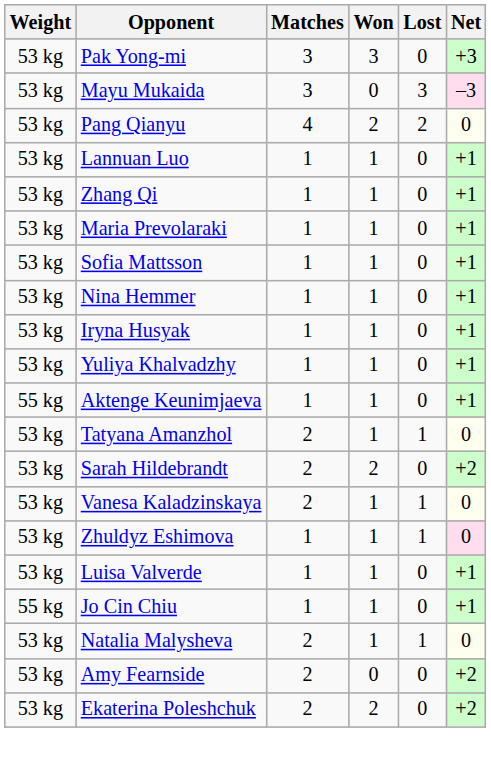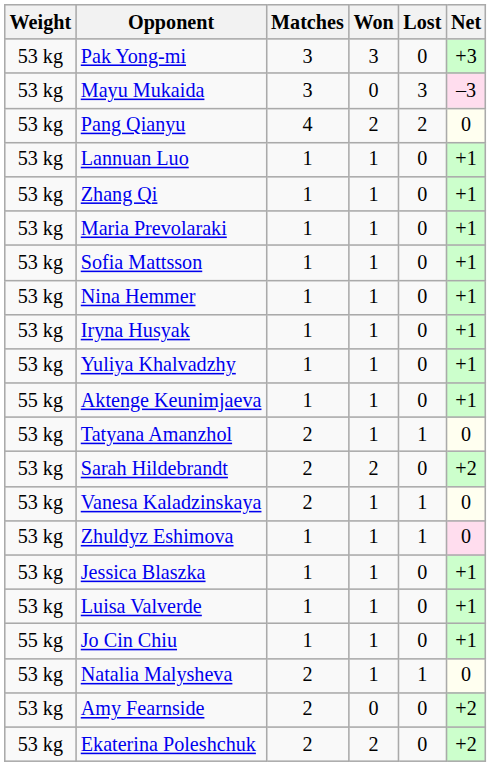 <table class=wikitable style="text-align:center; font-size:small">
 <tr>
 <th>Weight</th>
 <th>Opponent</th>
 <th>Matches</th>
 <th>Won</th>
 <th>Lost</th>
 <th>Net</th>
 </tr>
 <tr>
 <td>53 kg</td>
 <td align="left"> <a href='#'>Pak Yong-mi</a></td>
 <td>3</td>
 <td>3</td>
 <td>0</td>
 <td bgcolor="#ccffcc">+3</td>
 </tr>
 <tr>
 <td>53 kg</td>
 <td align="left"> <a href='#'>Mayu Mukaida</a></td>
 <td>3</td>
 <td>0</td>
 <td>3</td>
 <td bgcolor="#ffddee">–3</td>
 </tr>
 <tr>
 <td>53 kg</td>
 <td align="left"> <a href='#'>Pang Qianyu</a></td>
 <td>4</td>
 <td>2</td>
 <td>2</td>
 <td bgcolor="#fffff0">0</td>
 </tr>
 <tr>
 <td>53 kg</td>
 <td align="left"> <a href='#'>Lannuan Luo</a></td>
 <td>1</td>
 <td>1</td>
 <td>0</td>
 <td bgcolor="#ccffcc">+1</td>
 </tr>
 <tr>
 <td>53 kg</td>
 <td align="left"> <a href='#'>Zhang Qi</a></td>
 <td>1</td>
 <td>1</td>
 <td>0</td>
 <td bgcolor="#ccffcc">+1</td>
 </tr>
 <tr>
 <td>53 kg</td>
 <td align="left"> <a href='#'>Maria Prevolaraki</a></td>
 <td>1</td>
 <td>1</td>
 <td>0</td>
 <td bgcolor="#ccffcc">+1</td>
 </tr>
 <tr>
 <td>53 kg</td>
 <td align="left"> <a href='#'>Sofia Mattsson</a></td>
 <td>1</td>
 <td>1</td>
 <td>0</td>
 <td bgcolor="#ccffcc">+1</td>
 </tr>
 <tr>
 <td>53 kg</td>
 <td align="left"> <a href='#'>Nina Hemmer</a></td>
 <td>1</td>
 <td>1</td>
 <td>0</td>
 <td bgcolor="#ccffcc">+1</td>
 </tr>
 <tr>
 <td>53 kg</td>
 <td align="left"> <a href='#'>Iryna Husyak</a></td>
 <td>1</td>
 <td>1</td>
 <td>0</td>
 <td bgcolor="#ccffcc">+1</td>
 </tr>
 <tr>
 <td>53 kg</td>
 <td align="left"> <a href='#'>Yuliya Khalvadzhy</a></td>
 <td>1</td>
 <td>1</td>
 <td>0</td>
 <td bgcolor="#ccffcc">+1</td>
 </tr>
 <tr>
 <td>55 kg</td>
 <td align="left"> <a href='#'>Aktenge Keunimjaeva</a></td>
 <td>1</td>
 <td>1</td>
 <td>0</td>
 <td bgcolor="#ccffcc">+1</td>
 </tr>
 <tr>
 <td>53 kg</td>
 <td align="left"> <a href='#'>Tatyana Amanzhol</a></td>
 <td>2</td>
 <td>1</td>
 <td>1</td>
 <td bgcolor="#fffff0">0</td>
 </tr>
 <tr>
 <td>53 kg</td>
 <td align="left"> <a href='#'>Sarah Hildebrandt</a></td>
 <td>2</td>
 <td>2</td>
 <td>0</td>
 <td bgcolor="#ccffcc">+2</td>
 </tr>
 <tr>
 <td>53 kg</td>
 <td align="left"> <a href='#'>Vanesa Kaladzinskaya</a></td>
 <td>2</td>
 <td>1</td>
 <td>1</td>
 <td bgcolor="#fffff0">0</td>
 </tr>
 <tr>
 <td>53 kg</td>
 <td align="left"> <a href='#'>Zhuldyz Eshimova</a></td>
 <td>1</td>
 <td>1</td>
 <td>1</td>
 <td bgcolor="#ffddee">0</td>
 </tr>
 <tr>
 <td>53 kg</td>
+<td align="left"> <a href='#'>Jessica Blaszka</a></td>
+<td>1</td>
+<td>1</td>
+<td>0</td>
+<td bgcolor="#ccffcc">+1</td>
+</tr>
+<tr>
+<td>53 kg</td>
 <td align="left"> <a href='#'>Luisa Valverde</a></td>
 <td>1</td>
 <td>1</td>
 <td>0</td>
 <td bgcolor="#ccffcc">+1</td>
 </tr>
 <tr>
 <td>55 kg</td>
 <td align="left"> <a href='#'>Jo Cin Chiu</a></td>
 <td>1</td>
 <td>1</td>
 <td>0</td>
 <td bgcolor="#ccffcc">+1</td>
 </tr>
 <tr>
 <td>53 kg</td>
 <td align="left"> <a href='#'>Natalia Malysheva</a></td>
 <td>2</td>
 <td>1</td>
 <td>1</td>
 <td bgcolor="#fffff0">0</td>
 </tr>
 <tr>
 <td>53 kg</td>
 <td align="left"> <a href='#'>Amy Fearnside</a></td>
 <td>2</td>
 <td>0</td>
 <td>0</td>
 <td bgcolor="#ccffcc">+2</td>
 </tr>
 <tr>
 <td>53 kg</td>
 <td align="left"> <a href='#'>Ekaterina Poleshchuk</a></td>
 <td>2</td>
 <td>2</td>
 <td>0</td>
 <td bgcolor="#ccffcc">+2</td>
 </tr>
 </table>
